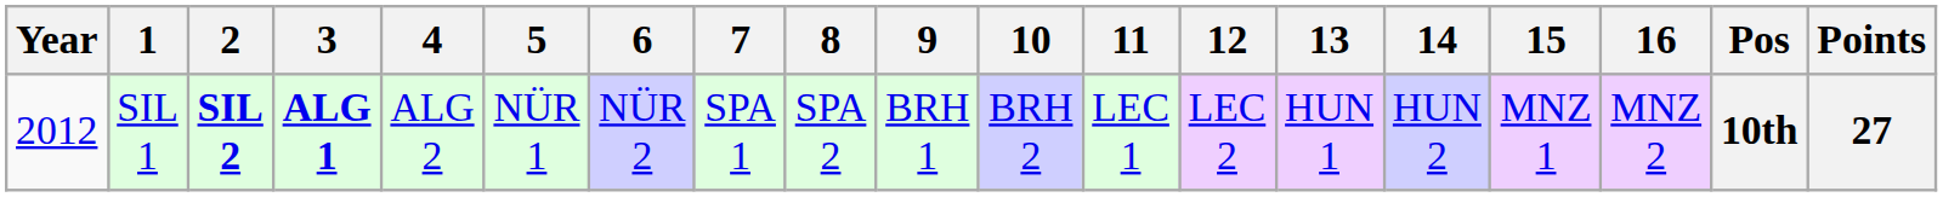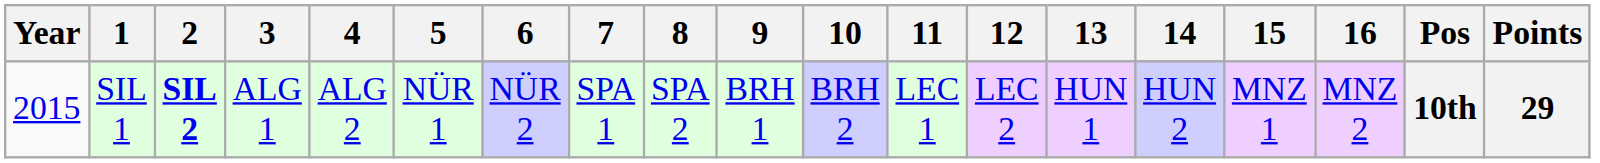 <table class="wikitable" style="text-align:center; font-size:90%">
 <tr>
 <th>Year</th>
 <th>1</th>
 <th>2</th>
 <th>3</th>
 <th>4</th>
 <th>5</th>
 <th>6</th>
 <th>7</th>
 <th>8</th>
 <th>9</th>
 <th>10</th>
 <th>11</th>
 <th>12</th>
 <th>13</th>
 <th>14</th>
 <th>15</th>
 <th>16</th>
 <th>Pos</th>
 <th>Points</th>
 </tr>
 <tr>
-<td><a href='#'>2012</a></td>
+<td><a href='#'>2015</a></td>
 <td style="background:#DFFFDF;"><a href='#'>SIL<br>1</a><br></td>
 <td style="background:#DFFFDF;"><strong><a href='#'>SIL<br>2</a><br></strong></td>
-<td style="background:#DFFFDF;"><strong><a href='#'>ALG<br>1</a><br></strong></td>
+<td style="background:#DFFFDF;"><a href='#'>ALG<br>1</a><br></td>
 <td style="background:#DFFFDF;"><a href='#'>ALG<br>2</a><br></td>
 <td style="background:#DFFFDF;"><a href='#'>NÜR<br>1</a><br></td>
 <td style="background:#CFCFFF;"><a href='#'>NÜR<br>2</a><br></td>
 <td style="background:#DFFFDF;"><a href='#'>SPA<br>1</a><br></td>
 <td style="background:#DFFFDF;"><a href='#'>SPA<br>2</a><br></td>
 <td style="background:#DFFFDF;"><a href='#'>BRH<br>1</a><br></td>
 <td style="background:#CFCFFF;"><a href='#'>BRH<br>2</a><br></td>
 <td style="background:#DFFFDF;"><a href='#'>LEC<br>1</a><br></td>
 <td style="background:#EFCFFF;"><a href='#'>LEC<br>2</a><br></td>
 <td style="background:#EFCFFF;"><a href='#'>HUN<br>1</a><br></td>
 <td style="background:#CFCFFF;"><a href='#'>HUN<br>2</a><br></td>
 <td style="background:#EFCFFF;"><a href='#'>MNZ<br>1</a><br></td>
 <td style="background:#EFCFFF;"><a href='#'>MNZ<br>2</a><br></td>
 <th>10th</th>
-<th>27</th>
+<th>29</th>
 </tr>
 </table>
